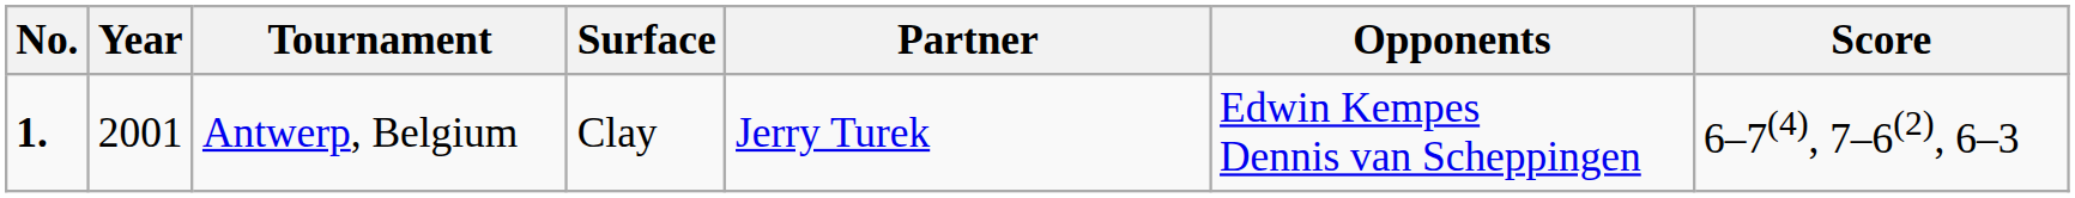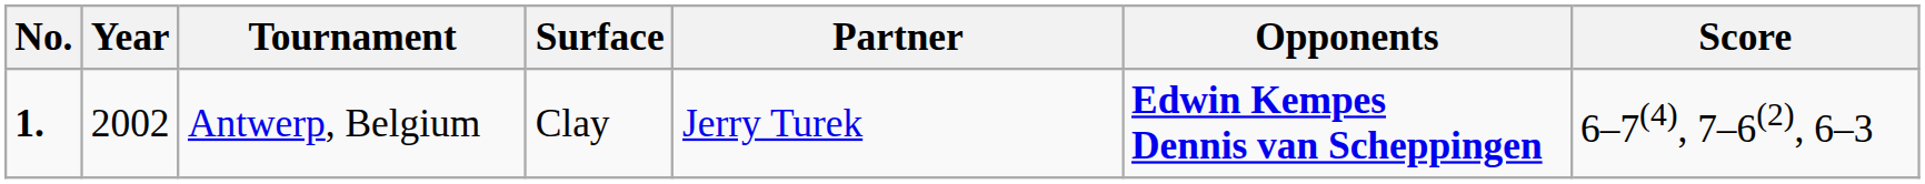 <table class="sortable wikitable" style=font-size:97%>
 <tr>
 <th style="width:20px" class="unsortable">No.</th>
 <th style="width:30px">Year</th>
 <th style="width:130px">Tournament</th>
 <th style="width:50px">Surface</th>
 <th style="width:170px">Partner</th>
 <th style="width:170px">Opponents</th>
 <th style="width:130px" class="unsortable">Score</th>
 </tr>
 <tr>
 <td><strong>1.</strong></td>
-<td>2001</td>
+<td>2002</td>
 <td><a href='#'>Antwerp</a>, Belgium</td>
 <td>Clay</td>
 <td> <a href='#'>Jerry Turek</a></td>
-<td> <a href='#'>Edwin Kempes</a><br> <a href='#'>Dennis van Scheppingen</a></td>
+<td><strong> <a href='#'>Edwin Kempes</a><br> <a href='#'>Dennis van Scheppingen</a></strong></td>
 <td>6–7<sup>(4)</sup>, 7–6<sup>(2)</sup>, 6–3</td>
 </tr>
 </table>
